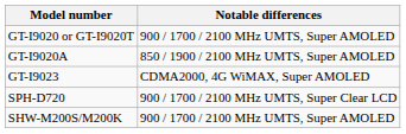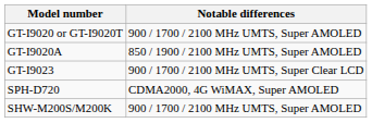 <table class="wikitable">
 <tr>
 <th>Model number</th>
 <th>Notable differences</th>
 </tr>
 <tr>
 <td>GT-I9020 or GT-I9020T</td>
 <td>900 / 1700 / 2100 MHz UMTS, Super AMOLED</td>
 </tr>
 <tr>
 <td>GT-I9020A</td>
 <td>850 / 1900 / 2100 MHz UMTS, Super AMOLED</td>
 </tr>
 <tr>
 <td>GT-I9023</td>
-<td>CDMA2000, 4G WiMAX, Super AMOLED</td>
+<td>900 / 1700 / 2100 MHz UMTS, Super Clear LCD</td>
 </tr>
 <tr>
 <td>SPH-D720</td>
-<td>900 / 1700 / 2100 MHz UMTS, Super Clear LCD</td>
+<td>CDMA2000, 4G WiMAX, Super AMOLED</td>
 </tr>
 <tr>
 <td>SHW-M200S/M200K</td>
 <td>900 / 1700 / 2100 MHz UMTS, Super AMOLED</td>
 </tr>
 </table>
